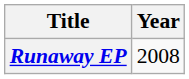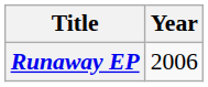 <table class="wikitable plainrowheaders" style="text-align:center">
 <tr>
 <th>Title</th>
 <th>Year</th>
 </tr>
 <tr>
 <th scope="row"><em><a href='#'>Runaway EP</a></em></th>
-<td>2008</td>
+<td>2006</td>
 </tr>
 </table>
